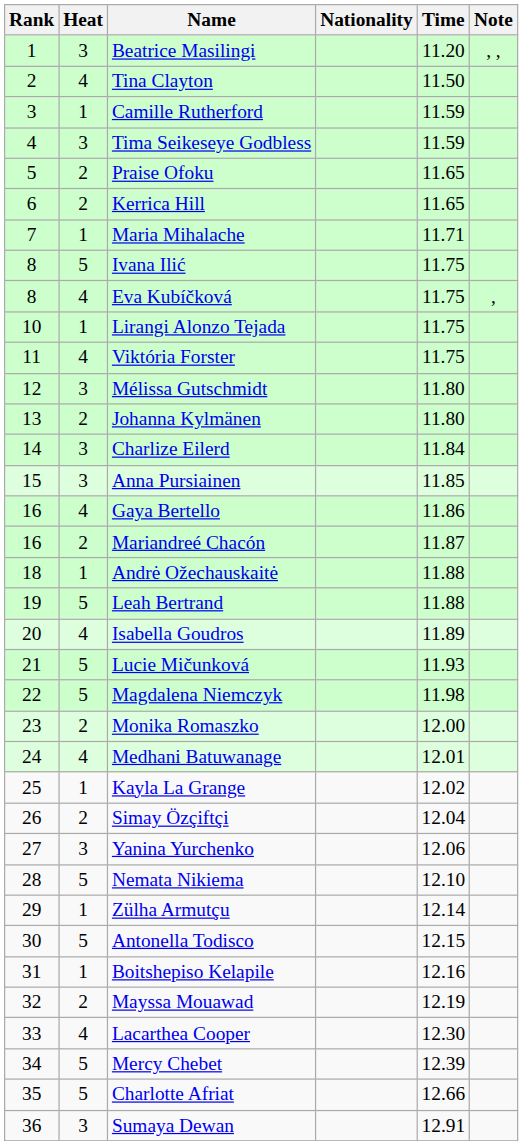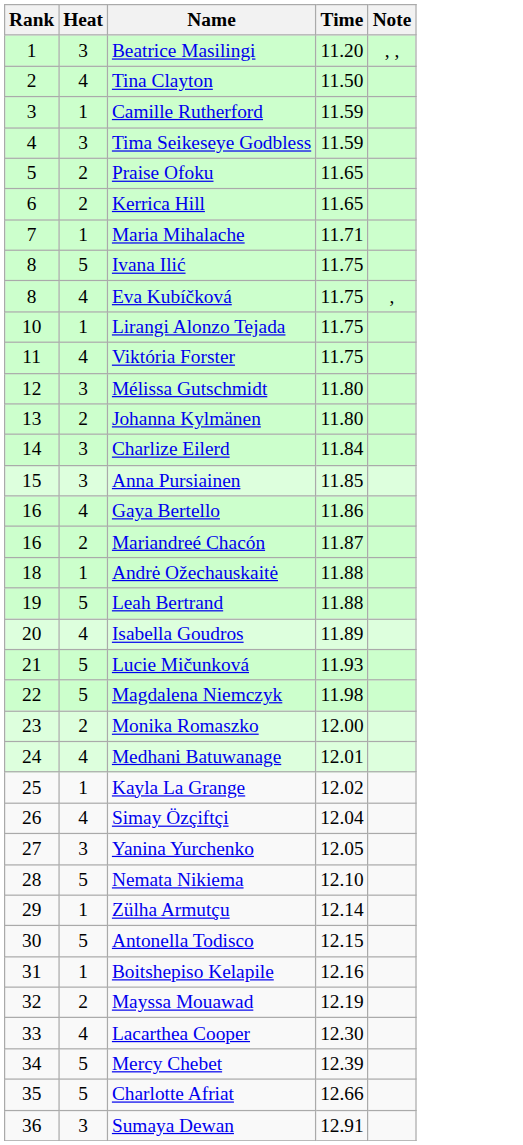 <table class="wikitable sortable" style="text-align:center">
 <tr>
 <th>Rank</th>
 <th>Heat</th>
 <th>Name</th>
-<th>Nationality</th>
 <th>Time</th>
 <th>Note</th>
 </tr>
 <tr bgcolor=ccffcc>
 <td>1</td>
 <td>3</td>
 <td align=left><a href='#'>Beatrice Masilingi</a></td>
-<td align=left></td>
 <td>11.20</td>
 <td>, , </td>
 </tr>
 <tr bgcolor=ccffcc>
 <td>2</td>
 <td>4</td>
 <td align=left><a href='#'>Tina Clayton</a></td>
-<td align=left></td>
 <td>11.50</td>
 <td></td>
 </tr>
 <tr bgcolor=ccffcc>
 <td>3</td>
 <td>1</td>
 <td align=left><a href='#'>Camille Rutherford</a></td>
-<td align=left></td>
 <td>11.59</td>
 <td></td>
 </tr>
 <tr bgcolor=ccffcc>
 <td>4</td>
 <td>3</td>
 <td align=left><a href='#'>Tima Seikeseye Godbless</a></td>
-<td align=left></td>
 <td>11.59</td>
 <td></td>
 </tr>
 <tr bgcolor=ccffcc>
 <td>5</td>
 <td>2</td>
 <td align=left><a href='#'>Praise Ofoku</a></td>
-<td align=left></td>
 <td>11.65</td>
 <td></td>
 </tr>
 <tr bgcolor=ccffcc>
 <td>6</td>
 <td>2</td>
 <td align=left><a href='#'>Kerrica Hill</a></td>
-<td align=left></td>
 <td>11.65</td>
 <td></td>
 </tr>
 <tr bgcolor=ccffcc>
 <td>7</td>
 <td>1</td>
 <td align=left><a href='#'>Maria Mihalache</a></td>
-<td align=left></td>
 <td>11.71</td>
 <td></td>
 </tr>
 <tr bgcolor=ccffcc>
 <td>8</td>
 <td>5</td>
 <td align=left><a href='#'>Ivana Ilić</a></td>
-<td align=left></td>
 <td>11.75</td>
 <td></td>
 </tr>
 <tr bgcolor=ccffcc>
 <td>8</td>
 <td>4</td>
 <td align=left><a href='#'>Eva Kubíčková</a></td>
-<td align=left></td>
 <td>11.75</td>
 <td>, </td>
 </tr>
 <tr bgcolor=ccffcc>
 <td>10</td>
 <td>1</td>
 <td align=left><a href='#'>Lirangi Alonzo Tejada</a></td>
-<td align=left></td>
 <td>11.75</td>
 <td></td>
 </tr>
 <tr bgcolor=ccffcc>
 <td>11</td>
 <td>4</td>
 <td align=left><a href='#'>Viktória Forster</a></td>
-<td align=left></td>
 <td>11.75</td>
 <td></td>
 </tr>
 <tr bgcolor=ccffcc>
 <td>12</td>
 <td>3</td>
 <td align=left><a href='#'>Mélissa Gutschmidt</a></td>
-<td align=left></td>
 <td>11.80</td>
 <td></td>
 </tr>
 <tr bgcolor=ccffcc>
 <td>13</td>
 <td>2</td>
 <td align=left><a href='#'>Johanna Kylmänen</a></td>
-<td align=left></td>
 <td>11.80</td>
 <td></td>
 </tr>
 <tr bgcolor=ccffcc>
 <td>14</td>
 <td>3</td>
 <td align=left><a href='#'>Charlize Eilerd</a></td>
-<td align=left></td>
 <td>11.84</td>
 <td></td>
 </tr>
 <tr bgcolor=ddffdd>
 <td>15</td>
 <td>3</td>
 <td align=left><a href='#'>Anna Pursiainen</a></td>
-<td align=left></td>
 <td>11.85</td>
 <td></td>
 </tr>
 <tr bgcolor=ccffcc>
 <td>16</td>
 <td>4</td>
 <td align=left><a href='#'>Gaya Bertello</a></td>
-<td align=left></td>
 <td>11.86</td>
 <td></td>
 </tr>
 <tr bgcolor=ccffcc>
 <td>16</td>
 <td>2</td>
 <td align=left><a href='#'>Mariandreé Chacón</a></td>
-<td align=left></td>
 <td>11.87</td>
 <td></td>
 </tr>
 <tr bgcolor=ccffcc>
 <td>18</td>
 <td>1</td>
 <td align=left><a href='#'>Andrė Ožechauskaitė</a></td>
-<td align=left></td>
 <td>11.88</td>
 <td></td>
 </tr>
 <tr bgcolor=ccffcc>
 <td>19</td>
 <td>5</td>
 <td align=left><a href='#'>Leah Bertrand</a></td>
-<td align=left></td>
 <td>11.88</td>
 <td></td>
 </tr>
 <tr bgcolor=ddffdd>
 <td>20</td>
 <td>4</td>
 <td align=left><a href='#'>Isabella Goudros</a></td>
-<td align=left></td>
 <td>11.89</td>
 <td></td>
 </tr>
 <tr bgcolor=ccffcc>
 <td>21</td>
 <td>5</td>
 <td align=left><a href='#'>Lucie Mičunková</a></td>
-<td align=left></td>
 <td>11.93</td>
 <td></td>
 </tr>
 <tr bgcolor=ccffcc>
 <td>22</td>
 <td>5</td>
 <td align=left><a href='#'>Magdalena Niemczyk</a></td>
-<td align=left></td>
 <td>11.98</td>
 <td></td>
 </tr>
 <tr bgcolor=ddffdd>
 <td>23</td>
 <td>2</td>
 <td align=left><a href='#'>Monika Romaszko</a></td>
-<td align=left></td>
 <td>12.00</td>
 <td></td>
 </tr>
 <tr bgcolor=ddffdd>
 <td>24</td>
 <td>4</td>
 <td align=left><a href='#'>Medhani Batuwanage</a></td>
-<td align=left></td>
 <td>12.01</td>
 <td></td>
 </tr>
 <tr>
 <td>25</td>
 <td>1</td>
 <td align=left><a href='#'>Kayla La Grange</a></td>
-<td align=left></td>
 <td>12.02</td>
 <td></td>
 </tr>
 <tr>
 <td>26</td>
-<td>2</td>
+<td>4</td>
 <td align=left><a href='#'>Simay Özçiftçi</a></td>
-<td align=left></td>
 <td>12.04</td>
 <td></td>
 </tr>
 <tr>
 <td>27</td>
 <td>3</td>
 <td align=left><a href='#'>Yanina Yurchenko</a></td>
-<td align=left></td>
-<td>12.06</td>
+<td>12.05</td>
 <td></td>
 </tr>
 <tr>
 <td>28</td>
 <td>5</td>
 <td align=left><a href='#'>Nemata Nikiema</a></td>
-<td align=left></td>
 <td>12.10</td>
 <td></td>
 </tr>
 <tr>
 <td>29</td>
 <td>1</td>
 <td align=left><a href='#'>Zülha Armutçu</a></td>
-<td align=left></td>
 <td>12.14</td>
 <td></td>
 </tr>
 <tr>
 <td>30</td>
 <td>5</td>
 <td align=left><a href='#'>Antonella Todisco</a></td>
-<td align=left></td>
 <td>12.15</td>
 <td></td>
 </tr>
 <tr>
 <td>31</td>
 <td>1</td>
 <td align=left><a href='#'>Boitshepiso Kelapile</a></td>
-<td align=left></td>
 <td>12.16</td>
 <td></td>
 </tr>
 <tr>
 <td>32</td>
 <td>2</td>
 <td align=left><a href='#'>Mayssa Mouawad</a></td>
-<td align=left></td>
 <td>12.19</td>
 <td></td>
 </tr>
 <tr>
 <td>33</td>
 <td>4</td>
 <td align=left><a href='#'>Lacarthea Cooper</a></td>
-<td align=left></td>
 <td>12.30</td>
 <td></td>
 </tr>
 <tr>
 <td>34</td>
 <td>5</td>
 <td align=left><a href='#'>Mercy Chebet</a></td>
-<td align=left></td>
 <td>12.39</td>
 <td></td>
 </tr>
 <tr>
 <td>35</td>
 <td>5</td>
 <td align=left><a href='#'>Charlotte Afriat</a></td>
-<td align=left></td>
 <td>12.66</td>
 <td></td>
 </tr>
 <tr>
 <td>36</td>
 <td>3</td>
 <td align=left><a href='#'>Sumaya Dewan</a></td>
-<td align=left></td>
 <td>12.91</td>
 <td></td>
 </tr>
 </table>
